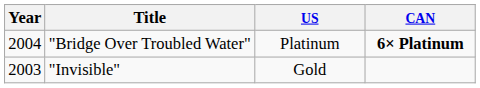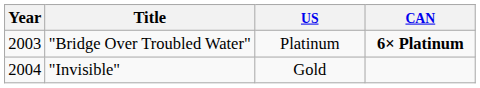 <table class="wikitable" style=text-align:center;>
 <tr>
 <th>Year</th>
 <th>Title</th>
 <th width=100><small> <a href='#'>US</a></small></th>
 <th width=100><small> <a href='#'>CAN</a></small></th>
 </tr>
 <tr>
-<td>2004</td>
+<td>2003</td>
 <td align=left>"Bridge Over Troubled Water"</td>
 <td>Platinum</td>
 <td><strong>6× Platinum</strong></td>
 </tr>
 <tr>
-<td>2003</td>
+<td>2004</td>
 <td align=left>"Invisible"</td>
 <td>Gold</td>
 <td></td>
 </tr>
 </table>
